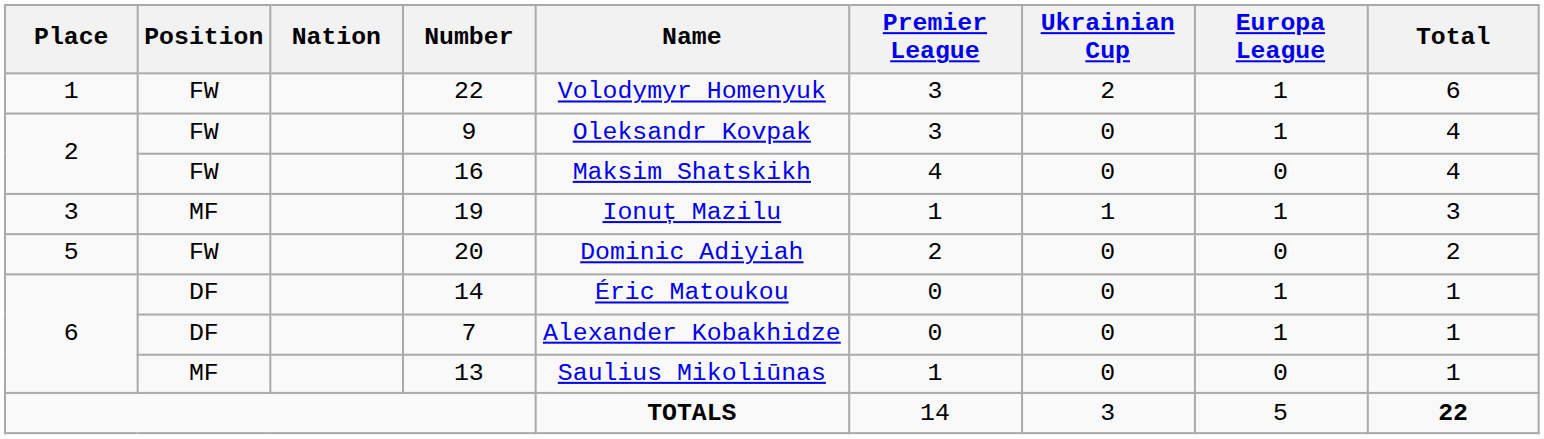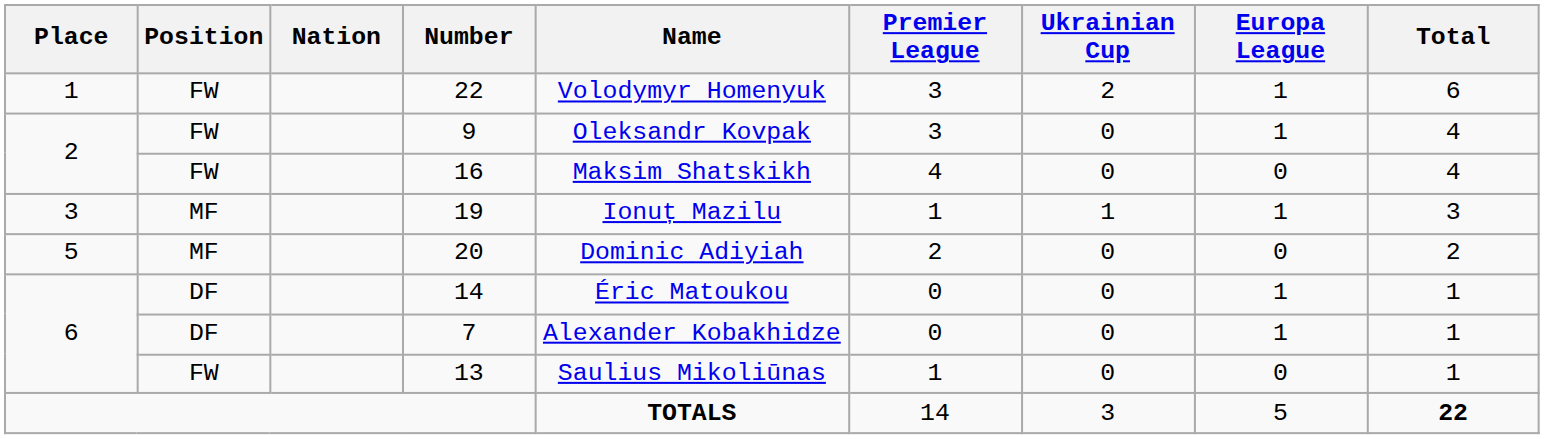 <table class="wikitable" style="font-size: 95%; text-align: center;">
 <tr>
 <th width=60>Place</th>
 <th width=60>Position</th>
 <th width=60>Nation</th>
 <th width=60>Number</th>
 <th width=150>Name</th>
 <th width=80><a href='#'>Premier League</a></th>
 <th width=80><a href='#'>Ukrainian Cup</a></th>
 <th width=80><a href='#'>Europa League</a></th>
 <th width=80><strong>Total</strong></th>
 </tr>
 <tr>
 <td>1</td>
 <td>FW</td>
 <td></td>
 <td>22</td>
 <td><a href='#'>Volodymyr Homenyuk</a></td>
 <td>3</td>
 <td>2</td>
 <td>1</td>
 <td>6</td>
 </tr>
 <tr>
 <td rowspan="2">2</td>
 <td>FW</td>
 <td></td>
 <td>9</td>
 <td><a href='#'>Oleksandr Kovpak</a></td>
 <td>3</td>
 <td>0</td>
 <td>1</td>
 <td>4</td>
 </tr>
 <tr>
 <td>FW</td>
 <td></td>
 <td>16</td>
 <td><a href='#'>Maksim Shatskikh</a></td>
 <td>4</td>
 <td>0</td>
 <td>0</td>
 <td>4</td>
 </tr>
 <tr>
 <td>3</td>
 <td>MF</td>
 <td></td>
 <td>19</td>
 <td><a href='#'>Ionuț Mazilu</a></td>
 <td>1</td>
 <td>1</td>
 <td>1</td>
 <td>3</td>
 </tr>
 <tr>
 <td>5</td>
-<td>FW</td>
+<td>MF</td>
 <td></td>
 <td>20</td>
 <td><a href='#'>Dominic Adiyiah</a></td>
 <td>2</td>
 <td>0</td>
 <td>0</td>
 <td>2</td>
 </tr>
 <tr>
 <td rowspan="3">6</td>
 <td>DF</td>
 <td></td>
 <td>14</td>
 <td><a href='#'>Éric Matoukou</a></td>
 <td>0</td>
 <td>0</td>
 <td>1</td>
 <td>1</td>
 </tr>
 <tr>
 <td>DF</td>
 <td></td>
 <td>7</td>
 <td><a href='#'>Alexander Kobakhidze</a></td>
 <td>0</td>
 <td>0</td>
 <td>1</td>
 <td>1</td>
 </tr>
 <tr>
-<td>MF</td>
+<td>FW</td>
 <td></td>
 <td>13</td>
 <td><a href='#'>Saulius Mikoliūnas</a></td>
 <td>1</td>
 <td>0</td>
 <td>0</td>
 <td>1</td>
 </tr>
 <tr>
 <td colspan="4"></td>
 <td><strong>TOTALS</strong></td>
 <td>14</td>
 <td>3</td>
 <td>5</td>
 <td><strong>22</strong></td>
 </tr>
 </table>
